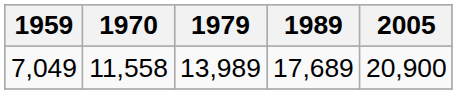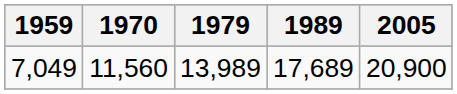 <table class="wikitable">
 <tr>
 <th>1959</th>
 <th>1970</th>
 <th>1979</th>
 <th>1989</th>
 <th>2005</th>
 </tr>
 <tr>
 <td>7,049</td>
-<td>11,558</td>
+<td>11,560</td>
 <td>13,989</td>
 <td>17,689</td>
 <td>20,900</td>
 </tr>
 </table>
